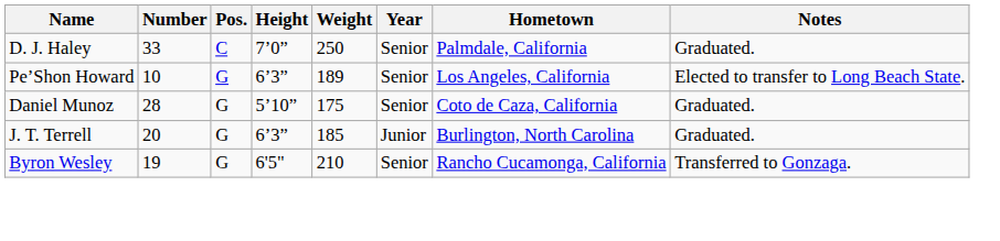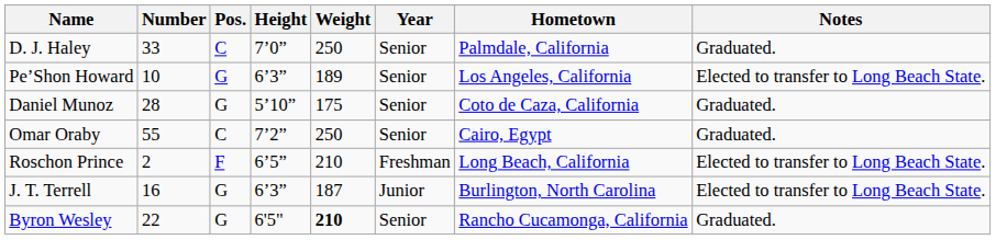 <table class="wikitable sortable" border="1">
 <tr>
 <th>Name</th>
 <th>Number</th>
 <th>Pos.</th>
 <th>Height</th>
 <th>Weight</th>
 <th>Year</th>
 <th>Hometown</th>
 <th class="unsortable">Notes</th>
 </tr>
 <tr>
 <td sortname>D. J. Haley</td>
 <td>33</td>
 <td><a href='#'>C</a></td>
 <td>7’0”</td>
 <td>250</td>
 <td>Senior</td>
 <td><a href='#'>Palmdale, California</a></td>
 <td>Graduated.</td>
 </tr>
 <tr>
 <td sortname>Pe’Shon Howard</td>
 <td>10</td>
 <td><a href='#'>G</a></td>
 <td>6’3”</td>
 <td>189</td>
 <td>Senior</td>
 <td><a href='#'>Los Angeles, California</a></td>
 <td>Elected to transfer to <a href='#'>Long Beach State</a>.</td>
 </tr>
 <tr>
 <td sortname>Daniel Munoz</td>
 <td>28</td>
 <td>G</td>
 <td>5’10”</td>
 <td>175</td>
 <td>Senior</td>
 <td><a href='#'>Coto de Caza, California</a></td>
 <td>Graduated.</td>
 </tr>
 <tr>
-<td sortname>J. T. Terrell</td>
-<td>20</td>
-<td>G</td>
-<td>6’3”</td>
-<td>185</td>
-<td>Junior</td>
-<td><a href='#'>Burlington, North Carolina</a></td>
+<td sortname>Omar Oraby</td>
+<td>55</td>
+<td>C</td>
+<td>7’2”</td>
+<td>250</td>
+<td>Senior</td>
+<td><a href='#'>Cairo, Egypt</a></td>
 <td>Graduated.</td>
 </tr>
 <tr>
+<td sortname>Roschon Prince</td>
+<td>2</td>
+<td><a href='#'>F</a></td>
+<td>6’5”</td>
+<td>210</td>
+<td>Freshman</td>
+<td><a href='#'>Long Beach, California</a></td>
+<td>Elected to transfer to <a href='#'>Long Beach State</a>.</td>
+</tr>
+<tr>
+<td sortname>J. T. Terrell</td>
+<td>16</td>
+<td>G</td>
+<td>6’3”</td>
+<td>187</td>
+<td>Junior</td>
+<td><a href='#'>Burlington, North Carolina</a></td>
+<td>Elected to transfer to <a href='#'>Long Beach State</a>.</td>
+</tr>
+<tr>
 <td sortname><a href='#'>Byron Wesley</a></td>
-<td>19</td>
+<td>22</td>
 <td>G</td>
 <td>6'5"</td>
-<td>210</td>
+<td><strong>210</strong></td>
 <td>Senior</td>
 <td><a href='#'>Rancho Cucamonga, California</a></td>
-<td>Transferred to <a href='#'>Gonzaga</a>.</td>
+<td>Graduated.</td>
 </tr>
 </table>
